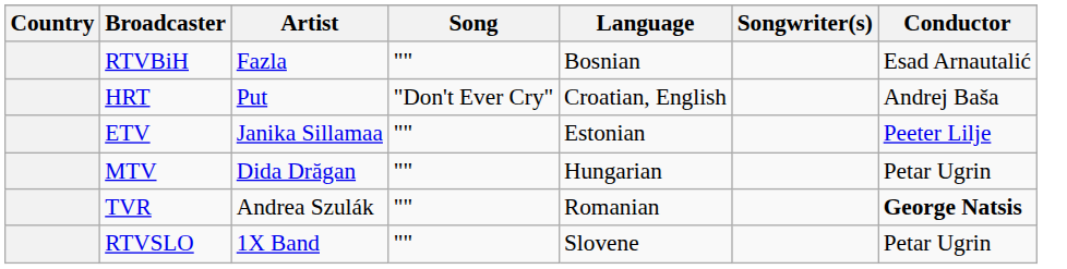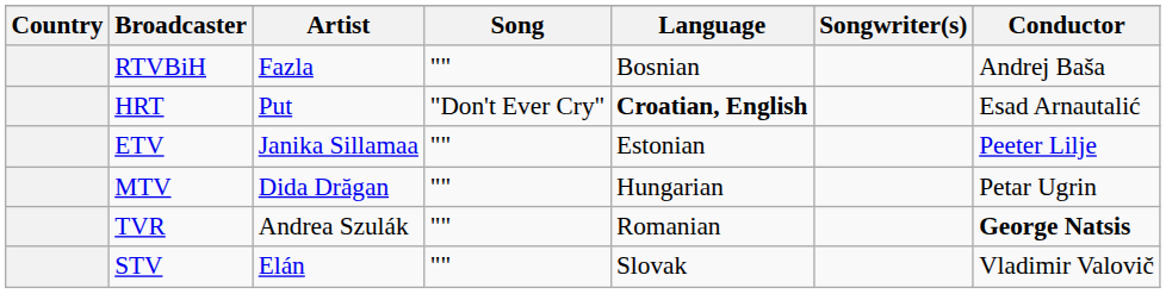 <table class="wikitable plainrowheaders">
 <tr>
 </tr>
 <tr>
 <th scope="col">Country</th>
 <th scope="col">Broadcaster</th>
 <th scope="col">Artist</th>
 <th scope="col">Song</th>
 <th scope="col">Language</th>
 <th scope="col">Songwriter(s)</th>
 <th scope="col">Conductor</th>
 </tr>
 <tr>
 <th scope="row"></th>
 <td><a href='#'>RTVBiH</a></td>
 <td><a href='#'>Fazla</a></td>
 <td>""</td>
 <td>Bosnian</td>
 <td></td>
-<td>Esad Arnautalić</td>
+<td>Andrej Baša</td>
 </tr>
 <tr>
 <th scope="row"></th>
 <td><a href='#'>HRT</a></td>
 <td><a href='#'>Put</a></td>
 <td>"Don't Ever Cry"</td>
-<td>Croatian, English</td>
+<td><strong>Croatian, English</strong></td>
 <td></td>
-<td>Andrej Baša</td>
+<td>Esad Arnautalić</td>
 </tr>
 <tr>
 <th scope="row"></th>
 <td><a href='#'>ETV</a></td>
 <td><a href='#'>Janika Sillamaa</a></td>
 <td>""</td>
 <td>Estonian</td>
 <td></td>
 <td><a href='#'>Peeter Lilje</a></td>
 </tr>
 <tr>
 <th scope="row"></th>
 <td><a href='#'>MTV</a></td>
 <td><a href='#'>Dida Drăgan</a></td>
 <td>""</td>
 <td>Hungarian</td>
 <td></td>
 <td>Petar Ugrin</td>
 </tr>
 <tr>
 <th scope="row"></th>
 <td><a href='#'>TVR</a></td>
 <td>Andrea Szulák</td>
 <td>""</td>
 <td>Romanian</td>
 <td></td>
 <td><strong>George Natsis</strong></td>
 </tr>
 <tr>
 <th scope="row"></th>
-<td><a href='#'>RTVSLO</a></td>
-<td><a href='#'>1X Band</a></td>
+<td><a href='#'>STV</a></td>
+<td><a href='#'>Elán</a></td>
 <td>""</td>
-<td>Slovene</td>
+<td>Slovak</td>
 <td></td>
-<td>Petar Ugrin</td>
+<td>Vladimir Valovič</td>
 </tr>
 </table>
